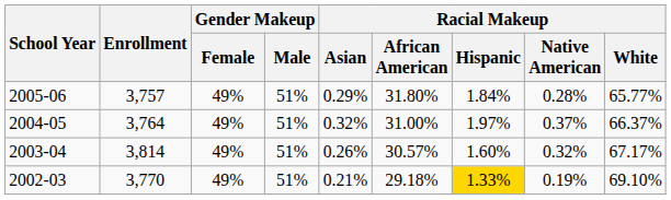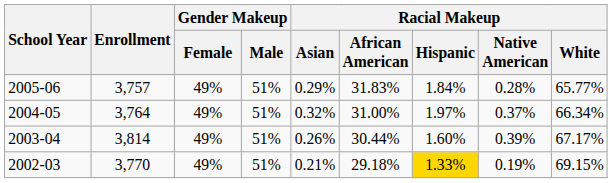 <table class="wikitable" style="font-size: 95%;">
 <tr>
 <th rowspan="2">School Year</th>
 <th rowspan="2">Enrollment</th>
 <th colspan="2">Gender Makeup</th>
 <th colspan="5">Racial Makeup</th>
 </tr>
 <tr>
 <th>Female</th>
 <th>Male</th>
 <th>Asian</th>
 <th>African <br>American</th>
 <th>Hispanic</th>
 <th>Native <br>American</th>
 <th>White</th>
 </tr>
 <tr>
 <td align="left">2005-06</td>
 <td align="center">3,757</td>
 <td align="center">49%</td>
 <td align="center">51%</td>
 <td align="center">0.29%</td>
-<td align="center">31.80%</td>
+<td align="center">31.83%</td>
 <td align="center">1.84%</td>
 <td align="center">0.28%</td>
 <td align="center">65.77%</td>
 </tr>
 <tr>
 <td align="left">2004-05</td>
 <td align="center">3,764</td>
 <td align="center">49%</td>
 <td align="center">51%</td>
 <td align="center">0.32%</td>
 <td align="center">31.00%</td>
 <td align="center">1.97%</td>
 <td align="center">0.37%</td>
-<td align="center">66.37%</td>
+<td align="center">66.34%</td>
 </tr>
 <tr>
 <td align="left">2003-04</td>
 <td align="center">3,814</td>
 <td align="center">49%</td>
 <td align="center">51%</td>
 <td align="center">0.26%</td>
-<td align="center">30.57%</td>
+<td align="center">30.44%</td>
 <td align="center">1.60%</td>
-<td align="center">0.32%</td>
+<td align="center">0.39%</td>
 <td align="center">67.17%</td>
 </tr>
 <tr>
 <td align="left">2002-03</td>
 <td align="center">3,770</td>
 <td align="center">49%</td>
 <td align="center">51%</td>
 <td align="center">0.21%</td>
 <td align="center">29.18%</td>
 <td align="center" style="background: gold;">1.33%</td>
 <td align="center">0.19%</td>
-<td align="center">69.10%</td>
+<td align="center">69.15%</td>
 </tr>
 <tr>
 </tr>
 </table>
